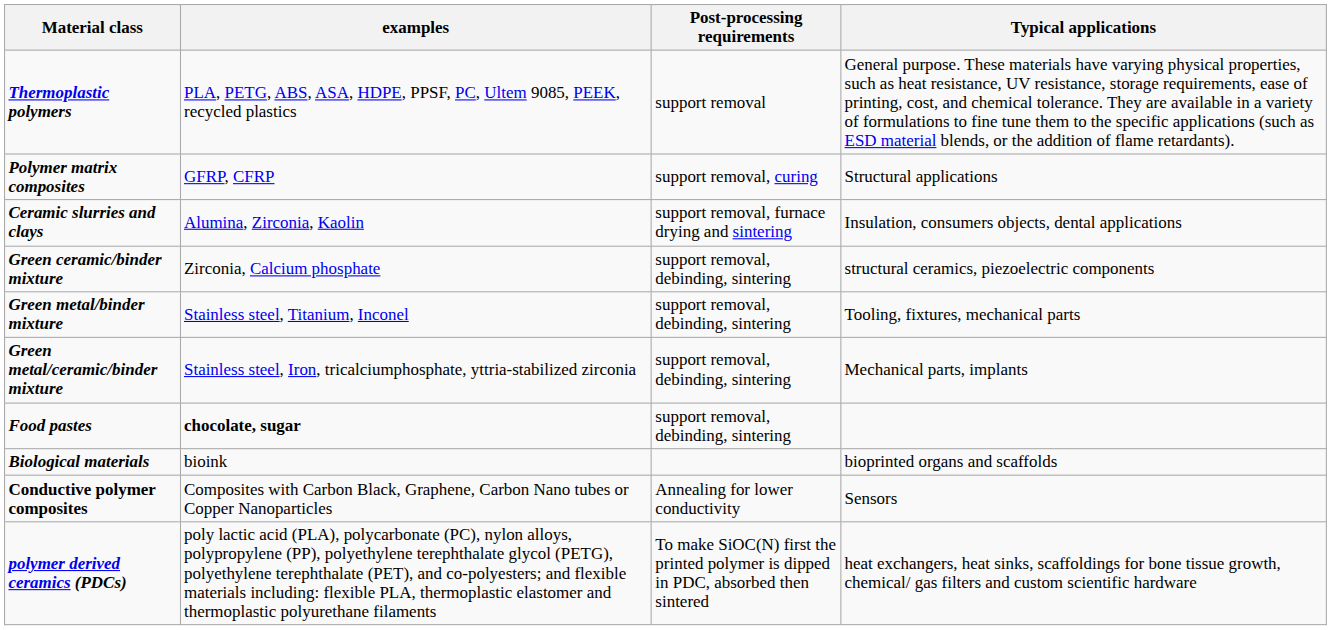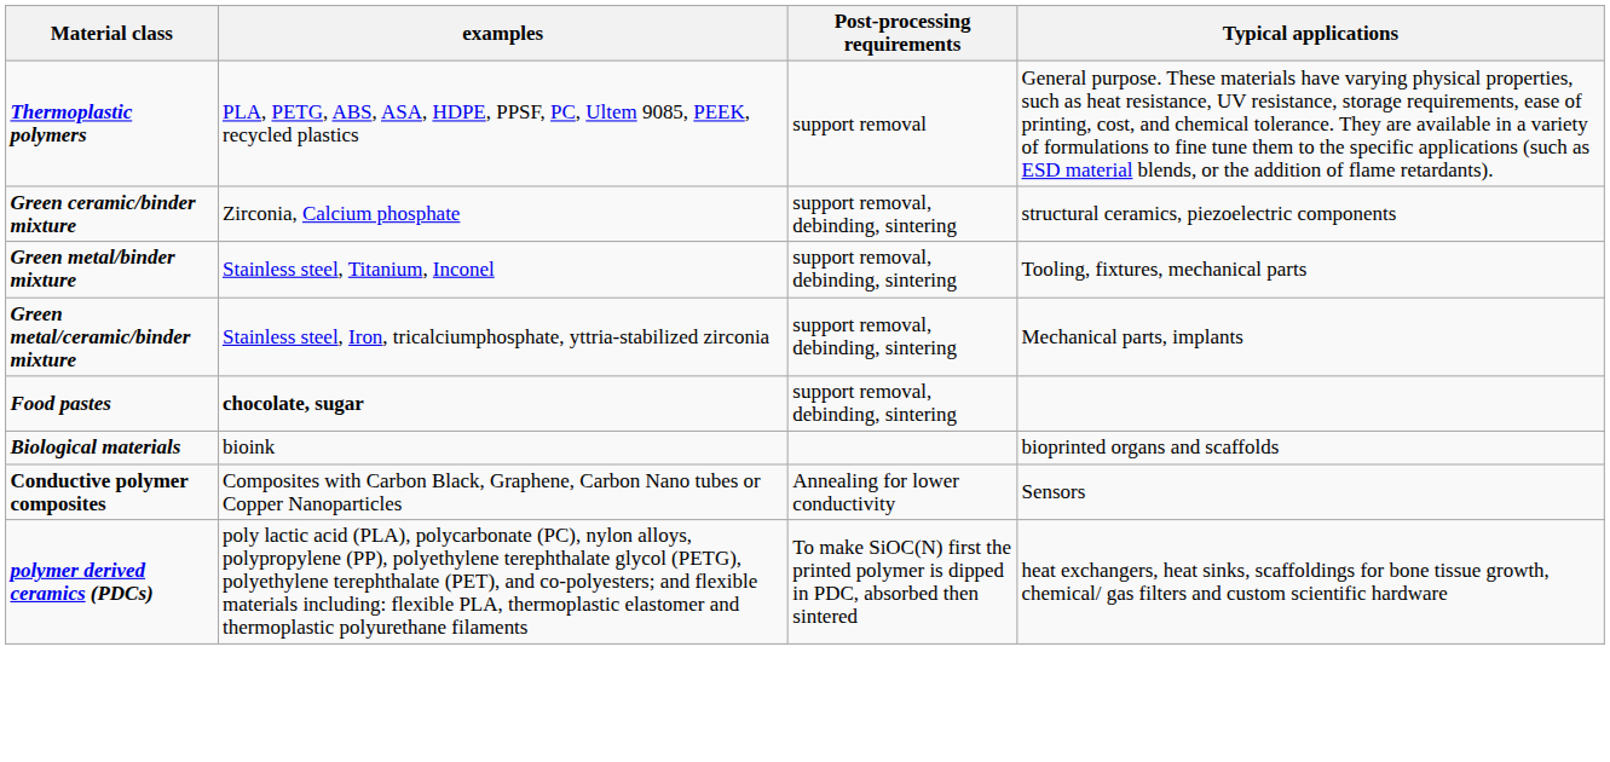 <table class="wikitable">
 <tr>
 <th>Material class</th>
 <th>examples</th>
 <th>Post-processing requirements</th>
 <th>Typical applications</th>
 </tr>
 <tr>
 <td><strong><em><a href='#'>Thermoplastic</a> polymers</em></strong></td>
 <td><a href='#'>PLA</a>, <a href='#'>PETG</a>, <a href='#'>ABS</a>, <a href='#'>ASA</a>, <a href='#'>HDPE</a>, PPSF, <a href='#'>PC</a>, <a href='#'>Ultem</a> 9085, <a href='#'>PEEK</a>, recycled plastics</td>
 <td>support removal</td>
 <td>General purpose. These materials have varying physical properties, such as heat resistance, UV resistance, storage requirements, ease of printing, cost, and chemical tolerance. They are available in a variety of formulations to fine tune them to the specific applications (such as <a href='#'>ESD material</a> blends, or the addition of flame retardants).</td>
-</tr>
-<tr>
-<td><strong><em>Polymer matrix composites</em></strong></td>
-<td><a href='#'>GFRP</a>, <a href='#'>CFRP</a></td>
-<td>support removal, <a href='#'>curing</a></td>
-<td>Structural applications</td>
-</tr>
-<tr>
-<td><strong><em>Ceramic slurries and clays</em></strong></td>
-<td><a href='#'>Alumina</a>, <a href='#'>Zirconia</a>, <a href='#'>Kaolin</a></td>
-<td>support removal, furnace drying and <a href='#'>sintering</a></td>
-<td>Insulation, consumers objects, dental applications</td>
 </tr>
 <tr>
 <td><strong><em>Green ceramic/binder mixture</em></strong></td>
 <td>Zirconia, <a href='#'>Calcium phosphate</a></td>
 <td>support removal, debinding, sintering</td>
 <td>structural ceramics, piezoelectric components</td>
 </tr>
 <tr>
 <td><strong><em>Green metal/binder mixture</em></strong></td>
 <td><a href='#'>Stainless steel</a>, <a href='#'>Titanium</a>, <a href='#'>Inconel</a></td>
 <td>support removal, debinding, sintering</td>
 <td>Tooling, fixtures, mechanical parts</td>
 </tr>
 <tr>
 <td><strong><em>Green metal/ceramic/binder mixture</em></strong></td>
 <td><a href='#'>Stainless steel</a>, <a href='#'>Iron</a>, tricalciumphosphate, yttria-stabilized zirconia</td>
 <td>support removal, debinding, sintering</td>
 <td>Mechanical parts, implants</td>
 </tr>
 <tr>
 <td><strong><em>Food pastes</em></strong></td>
 <td><strong>chocolate, sugar</strong></td>
 <td>support removal, debinding, sintering</td>
 <td></td>
 </tr>
 <tr>
 <td><strong><em>Biological materials</em></strong></td>
 <td>bioink</td>
 <td></td>
 <td>bioprinted organs and scaffolds</td>
 </tr>
 <tr>
 <td><strong>Conductive polymer composites</strong></td>
 <td>Composites with Carbon Black, Graphene, Carbon Nano tubes or Copper Nanoparticles</td>
 <td>Annealing for lower conductivity</td>
 <td>Sensors</td>
 </tr>
 <tr>
 <td><strong><em><a href='#'>polymer derived ceramics</a> (PDCs)</em></strong></td>
 <td>poly lactic acid (PLA), polycarbonate (PC), nylon alloys, polypropylene (PP), polyethylene terephthalate glycol (PETG), polyethylene terephthalate (PET), and co-polyesters; and flexible materials including: flexible PLA, thermoplastic elastomer and thermoplastic polyurethane filaments</td>
 <td>To make SiOC(N) first the printed polymer is dipped in PDC, absorbed then sintered</td>
 <td>heat exchangers, heat sinks, scaffoldings for bone tissue growth, chemical/ gas filters and custom scientific hardware</td>
 </tr>
 </table>
